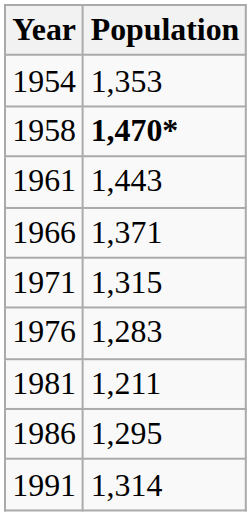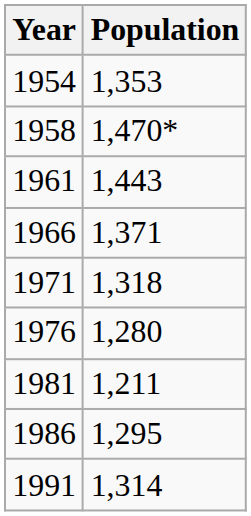 <table class="wikitable">
 <tr>
 <th>Year</th>
 <th>Population</th>
 </tr>
 <tr>
 <td>1954</td>
 <td>1,353</td>
 </tr>
 <tr>
 <td>1958</td>
-<td><strong>1,470*</strong></td>
+<td>1,470*</td>
 </tr>
 <tr>
 <td>1961</td>
 <td>1,443</td>
 </tr>
 <tr>
 <td>1966</td>
 <td>1,371</td>
 </tr>
 <tr>
 <td>1971</td>
-<td>1,315</td>
+<td>1,318</td>
 </tr>
 <tr>
 <td>1976</td>
-<td>1,283</td>
+<td>1,280</td>
 </tr>
 <tr>
 <td>1981</td>
 <td>1,211</td>
 </tr>
 <tr>
 <td>1986</td>
 <td>1,295</td>
 </tr>
 <tr>
 <td>1991</td>
 <td>1,314</td>
 </tr>
 </table>
